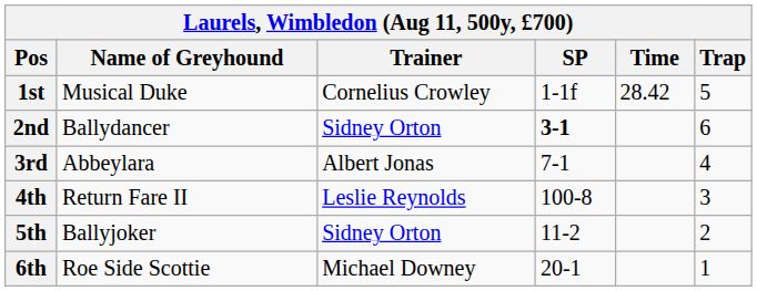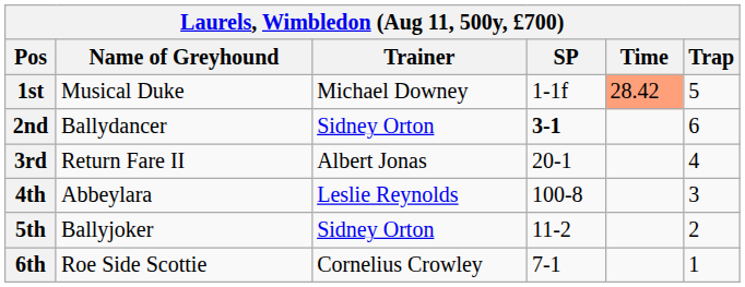 <table class="wikitable">
 <tr>
 <th colspan="6"><a href='#'>Laurels</a>, <a href='#'>Wimbledon</a> (Aug 11, 500y, £700)</th>
 </tr>
 <tr>
 <th width=30>Pos</th>
 <th width=180>Name of Greyhound</th>
 <th width=150>Trainer</th>
 <th width=50>SP</th>
 <th width=50>Time</th>
 <th width=30>Trap</th>
 </tr>
 <tr>
 <th>1st</th>
 <td>Musical Duke</td>
-<td>Cornelius Crowley</td>
+<td>Michael Downey</td>
 <td>1-1f</td>
-<td>28.42</td>
+<td style="background: lightsalmon;">28.42</td>
 <td>5</td>
 </tr>
 <tr>
 <th>2nd</th>
 <td>Ballydancer</td>
 <td><a href='#'>Sidney Orton</a></td>
 <td><strong>3-1</strong></td>
 <td></td>
 <td>6</td>
 </tr>
 <tr>
 <th>3rd</th>
-<td>Abbeylara</td>
+<td>Return Fare II</td>
 <td>Albert Jonas</td>
-<td>7-1</td>
+<td>20-1</td>
 <td></td>
 <td>4</td>
 </tr>
 <tr>
 <th>4th</th>
-<td>Return Fare II</td>
+<td>Abbeylara</td>
 <td><a href='#'>Leslie Reynolds</a></td>
 <td>100-8</td>
 <td></td>
 <td>3</td>
 </tr>
 <tr>
 <th>5th</th>
 <td>Ballyjoker</td>
 <td><a href='#'>Sidney Orton</a></td>
 <td>11-2</td>
 <td></td>
 <td>2</td>
 </tr>
 <tr>
 <th>6th</th>
 <td>Roe Side Scottie</td>
-<td>Michael Downey</td>
-<td>20-1</td>
+<td>Cornelius Crowley</td>
+<td>7-1</td>
 <td></td>
 <td>1</td>
 </tr>
 </table>
